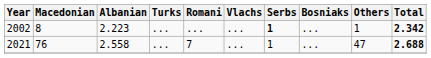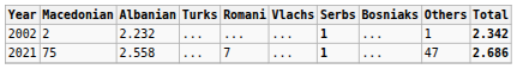 <table class="wikitable">
 <tr>
 <th>Year</th>
 <th>Macedonian</th>
 <th>Albanian</th>
 <th>Turks</th>
 <th>Romani</th>
 <th>Vlachs</th>
 <th>Serbs</th>
 <th>Bosniaks</th>
 <th><abbr>Others</abbr></th>
 <th>Total</th>
 </tr>
 <tr>
 <td>2002</td>
-<td>8</td>
-<td>2.223</td>
+<td>2</td>
+<td>2.232</td>
 <td>...</td>
 <td>...</td>
 <td>...</td>
 <td><strong>1</strong></td>
 <td>...</td>
 <td>1</td>
 <td><strong>2.342</strong></td>
 </tr>
 <tr>
 <td>2021</td>
-<td>76</td>
+<td>75</td>
 <td>2.558</td>
 <td>...</td>
 <td>7</td>
 <td>...</td>
-<td>1</td>
+<td><strong>1</strong></td>
 <td>...</td>
 <td>47</td>
-<td><strong>2.688</strong></td>
+<td><strong>2.686</strong></td>
 </tr>
 <tr>
 </tr>
 </table>
